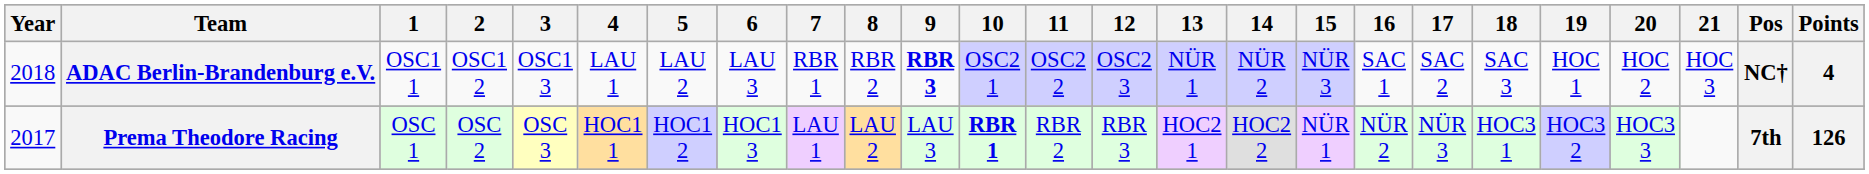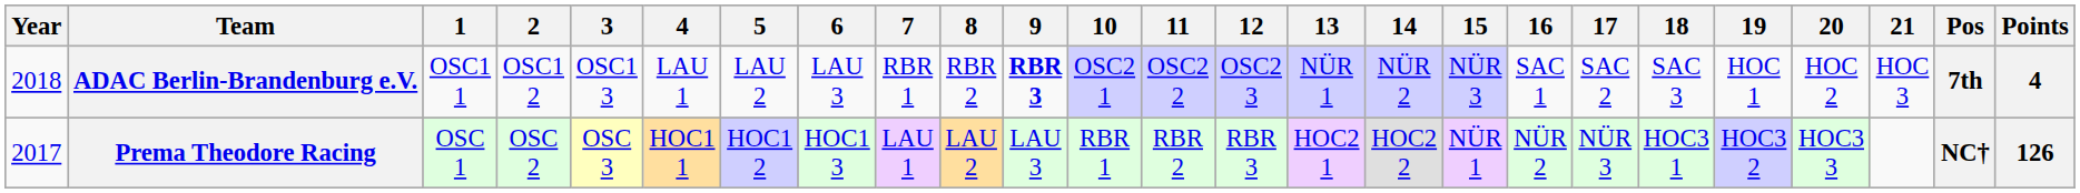 <table class="wikitable" style="text-align:center; font-size:85%">
 <tr>
 <th>Year</th>
 <th>Team</th>
 <th>1</th>
 <th>2</th>
 <th>3</th>
 <th>4</th>
 <th>5</th>
 <th>6</th>
 <th>7</th>
 <th>8</th>
 <th>9</th>
 <th>10</th>
 <th>11</th>
 <th>12</th>
 <th>13</th>
 <th>14</th>
 <th>15</th>
 <th>16</th>
 <th>17</th>
 <th>18</th>
 <th>19</th>
 <th>20</th>
 <th>21</th>
 <th>Pos</th>
 <th>Points</th>
 </tr>
 <tr>
 <td><a href='#'>2018</a></td>
 <th nowrap><a href='#'>ADAC Berlin-Brandenburg e.V.</a></th>
 <td style="background:#;"><a href='#'>OSC1<br>1</a></td>
 <td style="background:#;"><a href='#'>OSC1<br>2</a></td>
 <td style="background:#;"><a href='#'>OSC1<br>3</a></td>
 <td style="background:#;"><a href='#'>LAU<br>1</a></td>
 <td style="background:#;"><a href='#'>LAU<br>2</a></td>
 <td style="background:#;"><a href='#'>LAU<br>3</a></td>
 <td style="background:#;"><a href='#'>RBR<br>1</a></td>
 <td style="background:#;"><a href='#'>RBR<br>2</a></td>
 <td style="background:#;"><strong><a href='#'>RBR<br>3</a></strong></td>
 <td style="background:#CFCFFF;"><a href='#'>OSC2<br>1</a><br></td>
 <td style="background:#CFCFFF;"><a href='#'>OSC2<br>2</a><br></td>
 <td style="background:#CFCFFF;"><a href='#'>OSC2<br>3</a><br></td>
 <td style="background:#CFCFFF;"><a href='#'>NÜR<br>1</a><br></td>
 <td style="background:#CFCFFF;"><a href='#'>NÜR<br>2</a><br></td>
 <td style="background:#CFCFFF;"><a href='#'>NÜR<br>3</a><br></td>
 <td style="background:#;"><a href='#'>SAC<br>1</a></td>
 <td style="background:#;"><a href='#'>SAC<br>2</a></td>
 <td style="background:#;"><a href='#'>SAC<br>3</a></td>
 <td style="background:#;"><a href='#'>HOC<br>1</a></td>
 <td style="background:#;"><a href='#'>HOC<br>2</a></td>
 <td style="background:#;"><a href='#'>HOC<br>3</a></td>
-<th>NC†</th>
+<th>7th</th>
 <th>4</th>
 </tr>
 <tr>
 <td><a href='#'>2017</a></td>
 <th nowrap><a href='#'>Prema Theodore Racing</a></th>
 <td style="background:#DFFFDF;"><a href='#'>OSC<br>1</a><br></td>
 <td style="background:#DFFFDF;"><a href='#'>OSC<br>2</a><br></td>
 <td style="background:#FFFFBF;"><a href='#'>OSC<br>3</a><br></td>
 <td style="background:#FFDF9F;"><a href='#'>HOC1<br>1</a><br></td>
 <td style="background:#CFCFFF;"><a href='#'>HOC1<br>2</a><br></td>
 <td style="background:#DFFFDF;"><a href='#'>HOC1<br>3</a><br></td>
 <td style="background:#EFCFFF;"><a href='#'>LAU<br>1</a><br></td>
 <td style="background:#FFDF9F;"><a href='#'>LAU<br>2</a><br></td>
 <td style="background:#DFFFDF;"><a href='#'>LAU<br>3</a><br></td>
-<td style="background:#DFFFDF;"><strong><a href='#'>RBR<br>1</a><br></strong></td>
+<td style="background:#DFFFDF;"><a href='#'>RBR<br>1</a><br></td>
 <td style="background:#DFFFDF;"><a href='#'>RBR<br>2</a><br></td>
 <td style="background:#DFFFDF;"><a href='#'>RBR<br>3</a><br></td>
 <td style="background:#EFCFFF;"><a href='#'>HOC2<br>1</a><br></td>
 <td style="background:#DFDFDF;"><a href='#'>HOC2<br>2</a><br></td>
 <td style="background:#EFCFFF;"><a href='#'>NÜR<br>1</a><br></td>
 <td style="background:#DFFFDF;"><a href='#'>NÜR<br>2</a><br></td>
 <td style="background:#DFFFDF;"><a href='#'>NÜR<br>3</a><br></td>
 <td style="background:#DFFFDF;"><a href='#'>HOC3<br>1</a><br></td>
 <td style="background:#CFCFFF;"><a href='#'>HOC3<br>2</a><br></td>
 <td style="background:#DFFFDF;"><a href='#'>HOC3<br>3</a><br></td>
 <td></td>
-<th>7th</th>
+<th>NC†</th>
 <th>126</th>
 </tr>
 </table>
